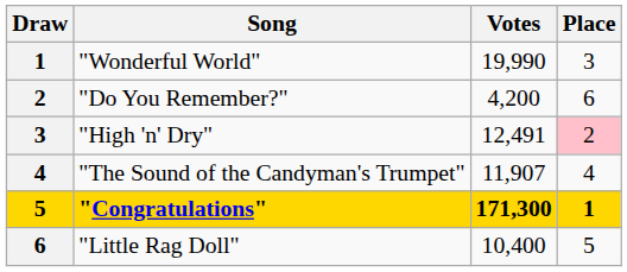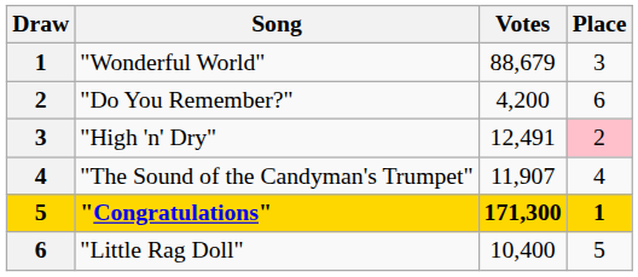 <table class="sortable wikitable plainrowheaders" style="margin: 1em auto 1em auto; text-align:center;">
 <tr>
 <th scope="col">Draw</th>
 <th scope="col">Song</th>
 <th scope="col">Votes</th>
 <th scope="col">Place</th>
 </tr>
 <tr>
 <th scope="row" style="text-align:center;">1</th>
 <td align="left">"Wonderful World"</td>
-<td>19,990</td>
+<td>88,679</td>
 <td>3</td>
 </tr>
 <tr>
 <th scope="row" style="text-align:center;">2</th>
 <td align="left">"Do You Remember?"</td>
 <td>4,200</td>
 <td>6</td>
 </tr>
 <tr>
 <th scope="row" style="text-align:center;">3</th>
 <td align="left">"High 'n' Dry"</td>
 <td>12,491</td>
 <td style="background: pink;">2</td>
 </tr>
 <tr>
 <th scope="row" style="text-align:center;">4</th>
 <td align="left">"The Sound of the Candyman's Trumpet"</td>
 <td>11,907</td>
 <td>4</td>
 </tr>
 <tr style="background:gold; font-weight:bold;">
 <th scope="row" style="text-align:center; font-weight:bold; background:gold;">5</th>
 <td align="left">"<a href='#'>Congratulations</a>"</td>
 <td>171,300</td>
 <td>1</td>
 </tr>
 <tr>
 <th scope="row" style="text-align:center;">6</th>
 <td align="left">"Little Rag Doll"</td>
 <td>10,400</td>
 <td>5</td>
 </tr>
 </table>
